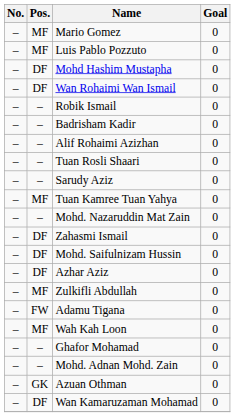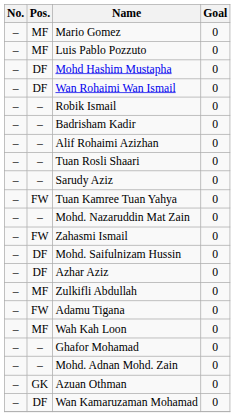 <table class="wikitable" style="text-align:center">
 <tr>
 <th>No.</th>
 <th>Pos.</th>
 <th>Name</th>
 <th>Goal</th>
 </tr>
 <tr>
 <td>–</td>
 <td>MF</td>
 <td align="left">Mario Gomez</td>
 <td>0</td>
 </tr>
 <tr>
 <td>–</td>
 <td>MF</td>
 <td align="left">Luis Pablo Pozzuto</td>
 <td>0</td>
 </tr>
 <tr>
 <td>–</td>
 <td>DF</td>
 <td align="left"><a href='#'>Mohd Hashim Mustapha</a></td>
 <td>0</td>
 </tr>
 <tr>
 <td>–</td>
 <td>DF</td>
 <td align="left"><a href='#'>Wan Rohaimi Wan Ismail</a></td>
 <td>0</td>
 </tr>
 <tr>
 <td>–</td>
 <td>–</td>
 <td align="left">Robik Ismail</td>
 <td>0</td>
 </tr>
 <tr>
 <td>–</td>
 <td>–</td>
 <td align="left">Badrisham Kadir</td>
 <td>0</td>
 </tr>
 <tr>
 <td>–</td>
 <td>–</td>
 <td align="left">Alif Rohaimi Azizhan</td>
 <td>0</td>
 </tr>
 <tr>
 <td>–</td>
 <td>–</td>
 <td align="left">Tuan Rosli Shaari</td>
 <td>0</td>
 </tr>
 <tr>
 <td>–</td>
 <td>–</td>
 <td align="left">Sarudy Aziz</td>
 <td>0</td>
 </tr>
 <tr>
 <td>–</td>
-<td>MF</td>
+<td>FW</td>
 <td align="left">Tuan Kamree Tuan Yahya</td>
 <td>0</td>
 </tr>
 <tr>
 <td>–</td>
 <td>–</td>
 <td align="left">Mohd. Nazaruddin Mat Zain</td>
 <td>0</td>
 </tr>
 <tr>
 <td>–</td>
-<td>DF</td>
+<td>FW</td>
 <td align="left">Zahasmi Ismail</td>
 <td>0</td>
 </tr>
 <tr>
 <td>–</td>
 <td>DF</td>
 <td align="left">Mohd. Saifulnizam Hussin</td>
 <td>0</td>
 </tr>
 <tr>
 <td>–</td>
 <td>DF</td>
 <td align="left">Azhar Aziz</td>
 <td>0</td>
 </tr>
 <tr>
 <td>–</td>
 <td>MF</td>
 <td align="left">Zulkifli Abdullah</td>
 <td>0</td>
 </tr>
 <tr>
 <td>–</td>
 <td>FW</td>
 <td align="left">Adamu Tigana</td>
 <td>0</td>
 </tr>
 <tr>
 <td>–</td>
 <td>MF</td>
 <td align="left">Wah Kah Loon</td>
 <td>0</td>
 </tr>
 <tr>
 <td>–</td>
 <td>–</td>
 <td align="left">Ghafor Mohamad</td>
 <td>0</td>
 </tr>
 <tr>
 <td>–</td>
 <td>–</td>
 <td align="left">Mohd. Adnan Mohd. Zain</td>
 <td>0</td>
 </tr>
 <tr>
 <td>–</td>
 <td>GK</td>
 <td align="left">Azuan Othman</td>
 <td>0</td>
 </tr>
 <tr>
 <td>–</td>
 <td>DF</td>
 <td align="left">Wan Kamaruzaman Mohamad</td>
 <td>0</td>
 </tr>
 <tr>
 </tr>
 </table>
